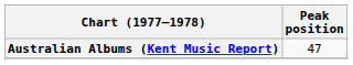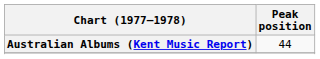 <table class="wikitable sortable plainrowheaders">
 <tr>
 <th>Chart (1977–1978)</th>
 <th>Peak<br>position</th>
 </tr>
 <tr>
 <th scope="row">Australian Albums (<a href='#'>Kent Music Report</a>)</th>
-<td align="center">47</td>
+<td align="center">44</td>
 </tr>
 <tr>
 </tr>
 <tr>
 </tr>
 <tr>
 </tr>
 </table>
